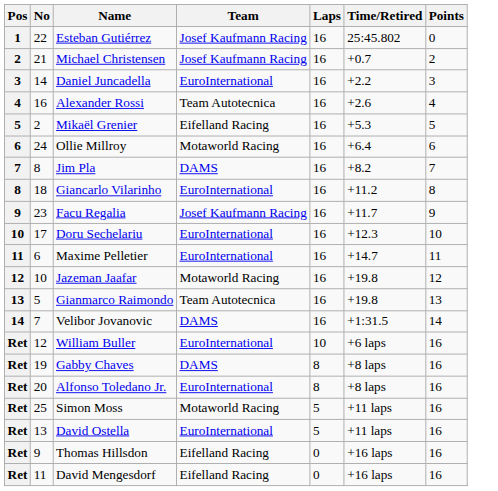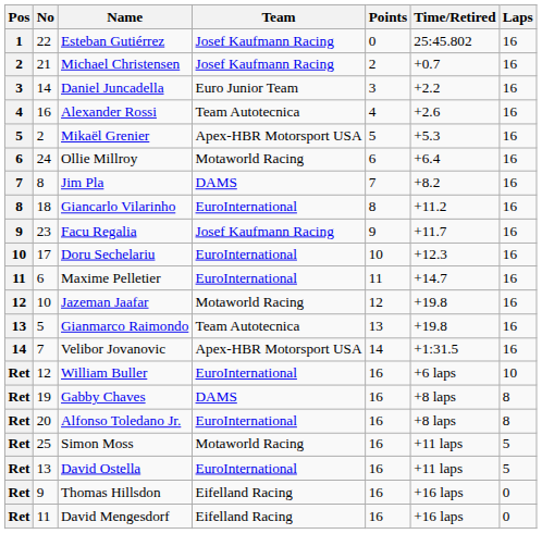 <table class="wikitable mw-collapsible mw-collapsed" style="font-size: 90%">
 <tr>
 <th>Pos</th>
 <th>No</th>
 <th>Name</th>
 <th>Team</th>
+<th>Points</th>
+<th>Time/Retired</th>
 <th>Laps</th>
-<th>Time/Retired</th>
-<th>Points</th>
 </tr>
 <tr>
 <th>1</th>
 <td>22</td>
 <td> <a href='#'>Esteban Gutiérrez</a></td>
 <td><a href='#'>Josef Kaufmann Racing</a></td>
+<td>0</td>
+<td>25:45.802</td>
 <td>16</td>
-<td>25:45.802</td>
-<td>0</td>
 </tr>
 <tr>
 <th>2</th>
 <td>21</td>
 <td> <a href='#'>Michael Christensen</a></td>
 <td><a href='#'>Josef Kaufmann Racing</a></td>
+<td>2</td>
+<td>+0.7</td>
 <td>16</td>
-<td>+0.7</td>
-<td>2</td>
 </tr>
 <tr>
 <th>3</th>
 <td>14</td>
 <td> <a href='#'>Daniel Juncadella</a></td>
-<td><a href='#'>EuroInternational</a></td>
+<td>Euro Junior Team</td>
+<td>3</td>
+<td>+2.2</td>
 <td>16</td>
-<td>+2.2</td>
-<td>3</td>
 </tr>
 <tr>
 <th>4</th>
 <td>16</td>
 <td> <a href='#'>Alexander Rossi</a></td>
 <td>Team Autotecnica</td>
+<td>4</td>
+<td>+2.6</td>
 <td>16</td>
-<td>+2.6</td>
-<td>4</td>
 </tr>
 <tr>
 <th>5</th>
 <td>2</td>
 <td> <a href='#'>Mikaël Grenier</a></td>
-<td>Eifelland Racing</td>
+<td>Apex-HBR Motorsport USA</td>
+<td>5</td>
+<td>+5.3</td>
 <td>16</td>
-<td>+5.3</td>
-<td>5</td>
 </tr>
 <tr>
 <th>6</th>
 <td>24</td>
 <td> Ollie Millroy</td>
 <td>Motaworld Racing</td>
+<td>6</td>
+<td>+6.4</td>
 <td>16</td>
-<td>+6.4</td>
-<td>6</td>
 </tr>
 <tr>
 <th>7</th>
 <td>8</td>
 <td> <a href='#'>Jim Pla</a></td>
 <td><a href='#'>DAMS</a></td>
+<td>7</td>
+<td>+8.2</td>
 <td>16</td>
-<td>+8.2</td>
-<td>7</td>
 </tr>
 <tr>
 <th>8</th>
 <td>18</td>
 <td> <a href='#'>Giancarlo Vilarinho</a></td>
 <td><a href='#'>EuroInternational</a></td>
+<td>8</td>
+<td>+11.2</td>
 <td>16</td>
-<td>+11.2</td>
-<td>8</td>
 </tr>
 <tr>
 <th>9</th>
 <td>23</td>
 <td> <a href='#'>Facu Regalia</a></td>
 <td><a href='#'>Josef Kaufmann Racing</a></td>
+<td>9</td>
+<td>+11.7</td>
 <td>16</td>
-<td>+11.7</td>
-<td>9</td>
 </tr>
 <tr>
 <th>10</th>
 <td>17</td>
 <td> <a href='#'>Doru Sechelariu</a></td>
 <td><a href='#'>EuroInternational</a></td>
+<td>10</td>
+<td>+12.3</td>
 <td>16</td>
-<td>+12.3</td>
-<td>10</td>
 </tr>
 <tr>
 <th>11</th>
 <td>6</td>
 <td> Maxime Pelletier</td>
 <td><a href='#'>EuroInternational</a></td>
+<td>11</td>
+<td>+14.7</td>
 <td>16</td>
-<td>+14.7</td>
-<td>11</td>
 </tr>
 <tr>
 <th>12</th>
 <td>10</td>
 <td> <a href='#'>Jazeman Jaafar</a></td>
 <td>Motaworld Racing</td>
+<td>12</td>
+<td>+19.8</td>
 <td>16</td>
-<td>+19.8</td>
-<td>12</td>
 </tr>
 <tr>
 <th>13</th>
 <td>5</td>
 <td> <a href='#'>Gianmarco Raimondo</a></td>
 <td>Team Autotecnica</td>
+<td>13</td>
+<td>+19.8</td>
 <td>16</td>
-<td>+19.8</td>
-<td>13</td>
 </tr>
 <tr>
 <th>14</th>
 <td>7</td>
 <td> Velibor Jovanovic</td>
-<td><a href='#'>DAMS</a></td>
+<td>Apex-HBR Motorsport USA</td>
+<td>14</td>
+<td>+1:31.5</td>
 <td>16</td>
-<td>+1:31.5</td>
-<td>14</td>
 </tr>
 <tr>
 <th>Ret</th>
 <td>12</td>
 <td> <a href='#'>William Buller</a></td>
 <td><a href='#'>EuroInternational</a></td>
+<td>16</td>
+<td>+6 laps</td>
 <td>10</td>
-<td>+6 laps</td>
-<td>16</td>
 </tr>
 <tr>
 <th>Ret</th>
 <td>19</td>
 <td> <a href='#'>Gabby Chaves</a></td>
 <td><a href='#'>DAMS</a></td>
+<td>16</td>
+<td>+8 laps</td>
 <td>8</td>
-<td>+8 laps</td>
-<td>16</td>
 </tr>
 <tr>
 <th>Ret</th>
 <td>20</td>
 <td> <a href='#'>Alfonso Toledano Jr.</a></td>
 <td><a href='#'>EuroInternational</a></td>
+<td>16</td>
+<td>+8 laps</td>
 <td>8</td>
-<td>+8 laps</td>
-<td>16</td>
 </tr>
 <tr>
 <th>Ret</th>
 <td>25</td>
 <td> Simon Moss</td>
 <td>Motaworld Racing</td>
+<td>16</td>
+<td>+11 laps</td>
 <td>5</td>
-<td>+11 laps</td>
-<td>16</td>
 </tr>
 <tr>
 <th>Ret</th>
 <td>13</td>
 <td> <a href='#'>David Ostella</a></td>
 <td><a href='#'>EuroInternational</a></td>
+<td>16</td>
+<td>+11 laps</td>
 <td>5</td>
-<td>+11 laps</td>
-<td>16</td>
 </tr>
 <tr>
 <th>Ret</th>
 <td>9</td>
 <td> Thomas Hillsdon</td>
 <td>Eifelland Racing</td>
+<td>16</td>
+<td>+16 laps</td>
 <td>0</td>
-<td>+16 laps</td>
-<td>16</td>
 </tr>
 <tr>
 <th>Ret</th>
 <td>11</td>
 <td> David Mengesdorf</td>
 <td>Eifelland Racing</td>
+<td>16</td>
+<td>+16 laps</td>
 <td>0</td>
-<td>+16 laps</td>
-<td>16</td>
 </tr>
 </table>
